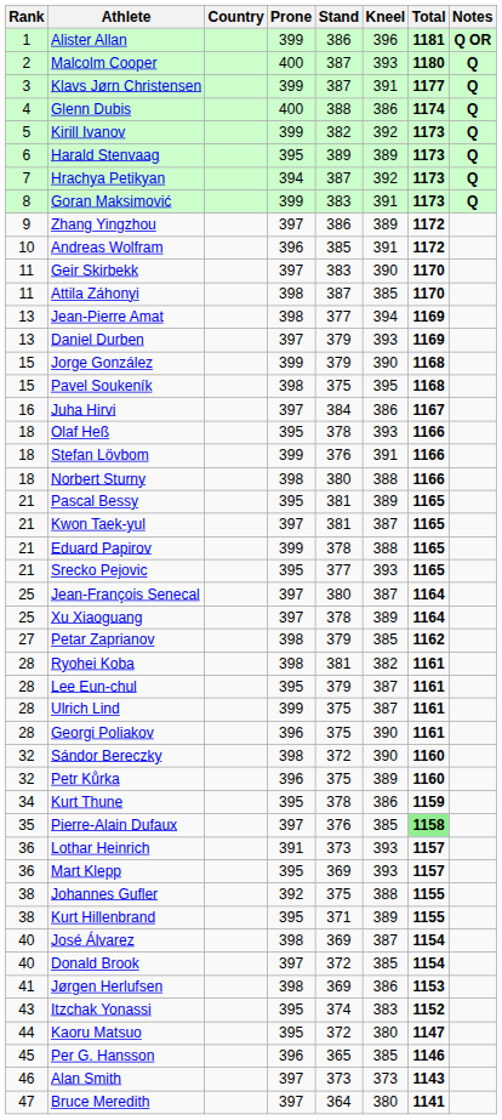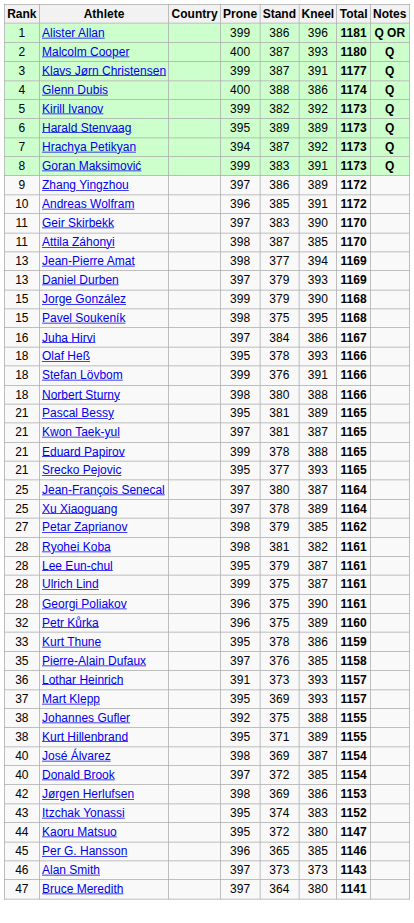 <table class="wikitable sortable" style="text-align: center">
 <tr>
 <th>Rank</th>
 <th>Athlete</th>
 <th>Country</th>
 <th>Prone</th>
 <th>Stand</th>
 <th>Kneel</th>
 <th>Total</th>
 <th>Notes</th>
 </tr>
 <tr bgcolor=#ccffcc>
 <td>1</td>
 <td align=left><a href='#'>Alister Allan</a></td>
 <td align=left></td>
 <td>399</td>
 <td>386</td>
 <td>396</td>
 <td><strong>1181</strong></td>
 <td><strong>Q OR</strong></td>
 </tr>
 <tr bgcolor=#ccffcc>
 <td>2</td>
 <td align=left><a href='#'>Malcolm Cooper</a></td>
 <td align=left></td>
 <td>400</td>
 <td>387</td>
 <td>393</td>
 <td><strong>1180</strong></td>
 <td><strong>Q</strong></td>
 </tr>
 <tr bgcolor=#ccffcc>
 <td>3</td>
 <td align=left><a href='#'>Klavs Jørn Christensen</a></td>
 <td align=left></td>
 <td>399</td>
 <td>387</td>
 <td>391</td>
 <td><strong>1177</strong></td>
 <td><strong>Q</strong></td>
 </tr>
 <tr bgcolor=#ccffcc>
 <td>4</td>
 <td align=left><a href='#'>Glenn Dubis</a></td>
 <td align=left></td>
 <td>400</td>
 <td>388</td>
 <td>386</td>
 <td><strong>1174</strong></td>
 <td><strong>Q</strong></td>
 </tr>
 <tr bgcolor=#ccffcc>
 <td>5</td>
 <td align=left><a href='#'>Kirill Ivanov</a></td>
 <td align=left></td>
 <td>399</td>
 <td>382</td>
 <td>392</td>
 <td><strong>1173</strong></td>
 <td><strong>Q</strong></td>
 </tr>
 <tr bgcolor=#ccffcc>
 <td>6</td>
 <td align=left><a href='#'>Harald Stenvaag</a></td>
 <td align=left></td>
 <td>395</td>
 <td>389</td>
 <td>389</td>
 <td><strong>1173</strong></td>
 <td><strong>Q</strong></td>
 </tr>
 <tr bgcolor=#ccffcc>
 <td>7</td>
 <td align=left><a href='#'>Hrachya Petikyan</a></td>
 <td align=left></td>
 <td>394</td>
 <td>387</td>
 <td>392</td>
 <td><strong>1173</strong></td>
 <td><strong>Q</strong></td>
 </tr>
 <tr bgcolor=#ccffcc>
 <td>8</td>
 <td align=left><a href='#'>Goran Maksimović</a></td>
 <td align=left></td>
 <td>399</td>
 <td>383</td>
 <td>391</td>
 <td><strong>1173</strong></td>
 <td><strong>Q</strong></td>
 </tr>
 <tr>
 <td>9</td>
 <td align=left><a href='#'>Zhang Yingzhou</a></td>
 <td align=left></td>
 <td>397</td>
 <td>386</td>
 <td>389</td>
 <td><strong>1172</strong></td>
 <td></td>
 </tr>
 <tr>
 <td>10</td>
 <td align=left><a href='#'>Andreas Wolfram</a></td>
 <td align=left></td>
 <td>396</td>
 <td>385</td>
 <td>391</td>
 <td><strong>1172</strong></td>
 <td></td>
 </tr>
 <tr>
 <td>11</td>
 <td align=left><a href='#'>Geir Skirbekk</a></td>
 <td align=left></td>
 <td>397</td>
 <td>383</td>
 <td>390</td>
 <td><strong>1170</strong></td>
 <td></td>
 </tr>
 <tr>
 <td>11</td>
 <td align=left><a href='#'>Attila Záhonyi</a></td>
 <td align=left></td>
 <td>398</td>
 <td>387</td>
 <td>385</td>
 <td><strong>1170</strong></td>
 <td></td>
 </tr>
 <tr>
 <td>13</td>
 <td align=left><a href='#'>Jean-Pierre Amat</a></td>
 <td align=left></td>
 <td>398</td>
 <td>377</td>
 <td>394</td>
 <td><strong>1169</strong></td>
 <td></td>
 </tr>
 <tr>
 <td>13</td>
 <td align=left><a href='#'>Daniel Durben</a></td>
 <td align=left></td>
 <td>397</td>
 <td>379</td>
 <td>393</td>
 <td><strong>1169</strong></td>
 <td></td>
 </tr>
 <tr>
 <td>15</td>
 <td align=left><a href='#'>Jorge González</a></td>
 <td align=left></td>
 <td>399</td>
 <td>379</td>
 <td>390</td>
 <td><strong>1168</strong></td>
 <td></td>
 </tr>
 <tr>
 <td>15</td>
 <td align=left><a href='#'>Pavel Soukeník</a></td>
 <td align=left></td>
 <td>398</td>
 <td>375</td>
 <td>395</td>
 <td><strong>1168</strong></td>
 <td></td>
 </tr>
 <tr>
 <td>16</td>
 <td align=left><a href='#'>Juha Hirvi</a></td>
 <td align=left></td>
 <td>397</td>
 <td>384</td>
 <td>386</td>
 <td><strong>1167</strong></td>
 <td></td>
 </tr>
 <tr>
 <td>18</td>
 <td align=left><a href='#'>Olaf Heß</a></td>
 <td align=left></td>
 <td>395</td>
 <td>378</td>
 <td>393</td>
 <td><strong>1166</strong></td>
 <td></td>
 </tr>
 <tr>
 <td>18</td>
 <td align=left><a href='#'>Stefan Lövbom</a></td>
 <td align=left></td>
 <td>399</td>
 <td>376</td>
 <td>391</td>
 <td><strong>1166</strong></td>
 <td></td>
 </tr>
 <tr>
 <td>18</td>
 <td align=left><a href='#'>Norbert Sturny</a></td>
 <td align=left></td>
 <td>398</td>
 <td>380</td>
 <td>388</td>
 <td><strong>1166</strong></td>
 <td></td>
 </tr>
 <tr>
 <td>21</td>
 <td align=left><a href='#'>Pascal Bessy</a></td>
 <td align=left></td>
 <td>395</td>
 <td>381</td>
 <td>389</td>
 <td><strong>1165</strong></td>
 <td></td>
 </tr>
 <tr>
 <td>21</td>
 <td align=left><a href='#'>Kwon Taek-yul</a></td>
 <td align=left></td>
 <td>397</td>
 <td>381</td>
 <td>387</td>
 <td><strong>1165</strong></td>
 <td></td>
 </tr>
 <tr>
 <td>21</td>
 <td align=left><a href='#'>Eduard Papirov</a></td>
 <td align=left></td>
 <td>399</td>
 <td>378</td>
 <td>388</td>
 <td><strong>1165</strong></td>
 <td></td>
 </tr>
 <tr>
 <td>21</td>
 <td align=left><a href='#'>Srecko Pejovic</a></td>
 <td align=left></td>
 <td>395</td>
 <td>377</td>
 <td>393</td>
 <td><strong>1165</strong></td>
 <td></td>
 </tr>
 <tr>
 <td>25</td>
 <td align=left><a href='#'>Jean-François Senecal</a></td>
 <td align=left></td>
 <td>397</td>
 <td>380</td>
 <td>387</td>
 <td><strong>1164</strong></td>
 <td></td>
 </tr>
 <tr>
 <td>25</td>
 <td align=left><a href='#'>Xu Xiaoguang</a></td>
 <td align=left></td>
 <td>397</td>
 <td>378</td>
 <td>389</td>
 <td><strong>1164</strong></td>
 <td></td>
 </tr>
 <tr>
 <td>27</td>
 <td align=left><a href='#'>Petar Zaprianov</a></td>
 <td align=left></td>
 <td>398</td>
 <td>379</td>
 <td>385</td>
 <td><strong>1162</strong></td>
 <td></td>
 </tr>
 <tr>
 <td>28</td>
 <td align=left><a href='#'>Ryohei Koba</a></td>
 <td align=left></td>
 <td>398</td>
 <td>381</td>
 <td>382</td>
 <td><strong>1161</strong></td>
 <td></td>
 </tr>
 <tr>
 <td>28</td>
 <td align=left><a href='#'>Lee Eun-chul</a></td>
 <td align=left></td>
 <td>395</td>
 <td>379</td>
 <td>387</td>
 <td><strong>1161</strong></td>
 <td></td>
 </tr>
 <tr>
 <td>28</td>
 <td align=left><a href='#'>Ulrich Lind</a></td>
 <td align=left></td>
 <td>399</td>
 <td>375</td>
 <td>387</td>
 <td><strong>1161</strong></td>
 <td></td>
 </tr>
 <tr>
 <td>28</td>
 <td align=left><a href='#'>Georgi Poliakov</a></td>
 <td align=left></td>
 <td>396</td>
 <td>375</td>
 <td>390</td>
 <td><strong>1161</strong></td>
 <td></td>
 </tr>
 <tr>
 <td>32</td>
-<td align=left><a href='#'>Sándor Bereczky</a></td>
-<td align=left></td>
-<td>398</td>
-<td>372</td>
-<td>390</td>
-<td><strong>1160</strong></td>
-<td></td>
-</tr>
-<tr>
-<td>32</td>
 <td align=left><a href='#'>Petr Kůrka</a></td>
 <td align=left></td>
 <td>396</td>
 <td>375</td>
 <td>389</td>
 <td><strong>1160</strong></td>
 <td></td>
 </tr>
 <tr>
-<td>34</td>
+<td>33</td>
 <td align=left><a href='#'>Kurt Thune</a></td>
 <td align=left></td>
 <td>395</td>
 <td>378</td>
 <td>386</td>
 <td><strong>1159</strong></td>
 <td></td>
 </tr>
 <tr>
 <td>35</td>
 <td align=left><a href='#'>Pierre-Alain Dufaux</a></td>
 <td align=left></td>
 <td>397</td>
 <td>376</td>
 <td>385</td>
-<td style="background: lightgreen;"><strong>1158</strong></td>
+<td><strong>1158</strong></td>
 <td></td>
 </tr>
 <tr>
 <td>36</td>
 <td align=left><a href='#'>Lothar Heinrich</a></td>
 <td align=left></td>
 <td>391</td>
 <td>373</td>
 <td>393</td>
 <td><strong>1157</strong></td>
 <td></td>
 </tr>
 <tr>
-<td>36</td>
+<td>37</td>
 <td align=left><a href='#'>Mart Klepp</a></td>
 <td align=left></td>
 <td>395</td>
 <td>369</td>
 <td>393</td>
 <td><strong>1157</strong></td>
 <td></td>
 </tr>
 <tr>
 <td>38</td>
 <td align=left><a href='#'>Johannes Gufler</a></td>
 <td align=left></td>
 <td>392</td>
 <td>375</td>
 <td>388</td>
 <td><strong>1155</strong></td>
 <td></td>
 </tr>
 <tr>
 <td>38</td>
 <td align=left><a href='#'>Kurt Hillenbrand</a></td>
 <td align=left></td>
 <td>395</td>
 <td>371</td>
 <td>389</td>
 <td><strong>1155</strong></td>
 <td></td>
 </tr>
 <tr>
 <td>40</td>
 <td align=left><a href='#'>José Álvarez</a></td>
 <td align=left></td>
 <td>398</td>
 <td>369</td>
 <td>387</td>
 <td><strong>1154</strong></td>
 <td></td>
 </tr>
 <tr>
 <td>40</td>
 <td align=left><a href='#'>Donald Brook</a></td>
 <td align=left></td>
 <td>397</td>
 <td>372</td>
 <td>385</td>
 <td><strong>1154</strong></td>
 <td></td>
 </tr>
 <tr>
-<td>41</td>
+<td>42</td>
 <td align=left><a href='#'>Jørgen Herlufsen</a></td>
 <td align=left></td>
 <td>398</td>
 <td>369</td>
 <td>386</td>
 <td><strong>1153</strong></td>
 <td></td>
 </tr>
 <tr>
 <td>43</td>
 <td align=left><a href='#'>Itzchak Yonassi</a></td>
 <td align=left></td>
 <td>395</td>
 <td>374</td>
 <td>383</td>
 <td><strong>1152</strong></td>
 <td></td>
 </tr>
 <tr>
 <td>44</td>
 <td align=left><a href='#'>Kaoru Matsuo</a></td>
 <td align=left></td>
 <td>395</td>
 <td>372</td>
 <td>380</td>
 <td><strong>1147</strong></td>
 <td></td>
 </tr>
 <tr>
 <td>45</td>
 <td align=left><a href='#'>Per G. Hansson</a></td>
 <td align=left></td>
 <td>396</td>
 <td>365</td>
 <td>385</td>
 <td><strong>1146</strong></td>
 <td></td>
 </tr>
 <tr>
 <td>46</td>
 <td align=left><a href='#'>Alan Smith</a></td>
 <td align=left></td>
 <td>397</td>
 <td>373</td>
 <td>373</td>
 <td><strong>1143</strong></td>
 <td></td>
 </tr>
 <tr>
 <td>47</td>
 <td align=left><a href='#'>Bruce Meredith</a></td>
 <td align=left></td>
 <td>397</td>
 <td>364</td>
 <td>380</td>
 <td><strong>1141</strong></td>
 <td></td>
 </tr>
 </table>
